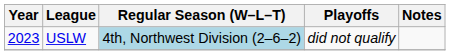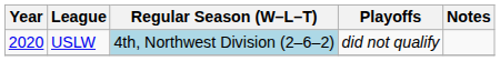 <table class="wikitable">
 <tr>
 <th>Year</th>
 <th>League</th>
 <th>Regular Season (W–L–T)</th>
 <th>Playoffs</th>
 <th>Notes</th>
 </tr>
 <tr>
-<td><a href='#'>2023</a></td>
+<td><a href='#'>2020</a></td>
 <td><a href='#'>USLW</a></td>
 <td style="background: lightblue;">4th, Northwest Division (2–6–2)</td>
 <td><em>did not qualify</em></td>
 <td></td>
 </tr>
 <tr>
 </tr>
 </table>
